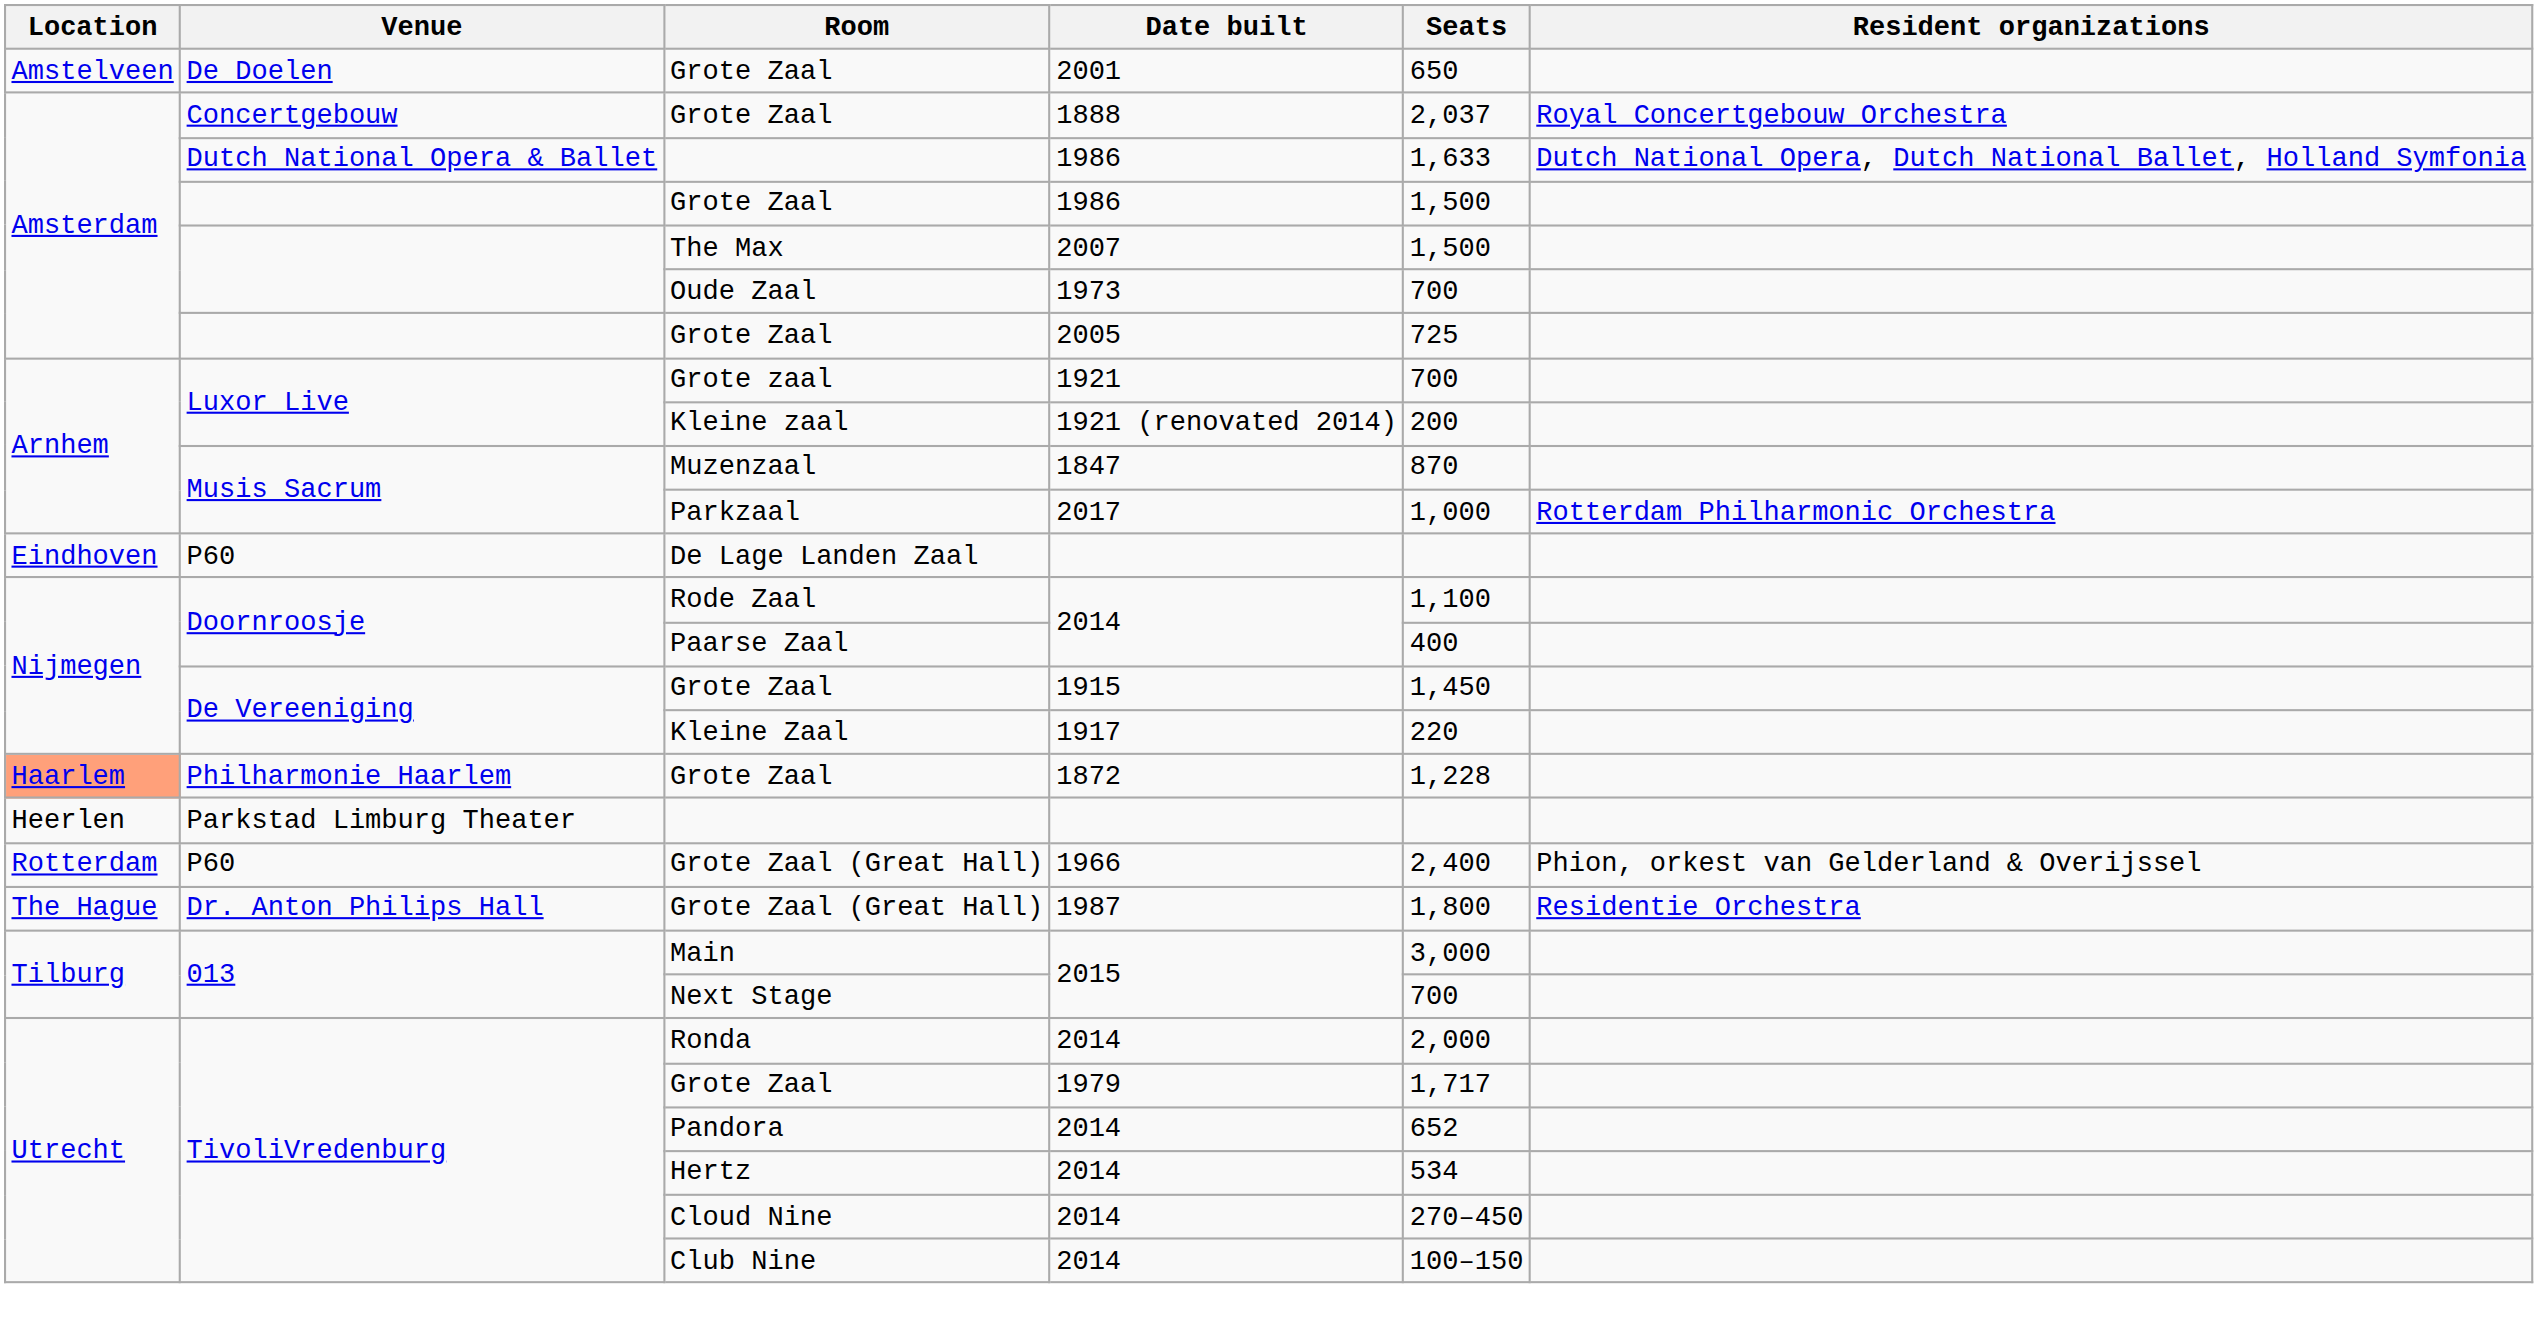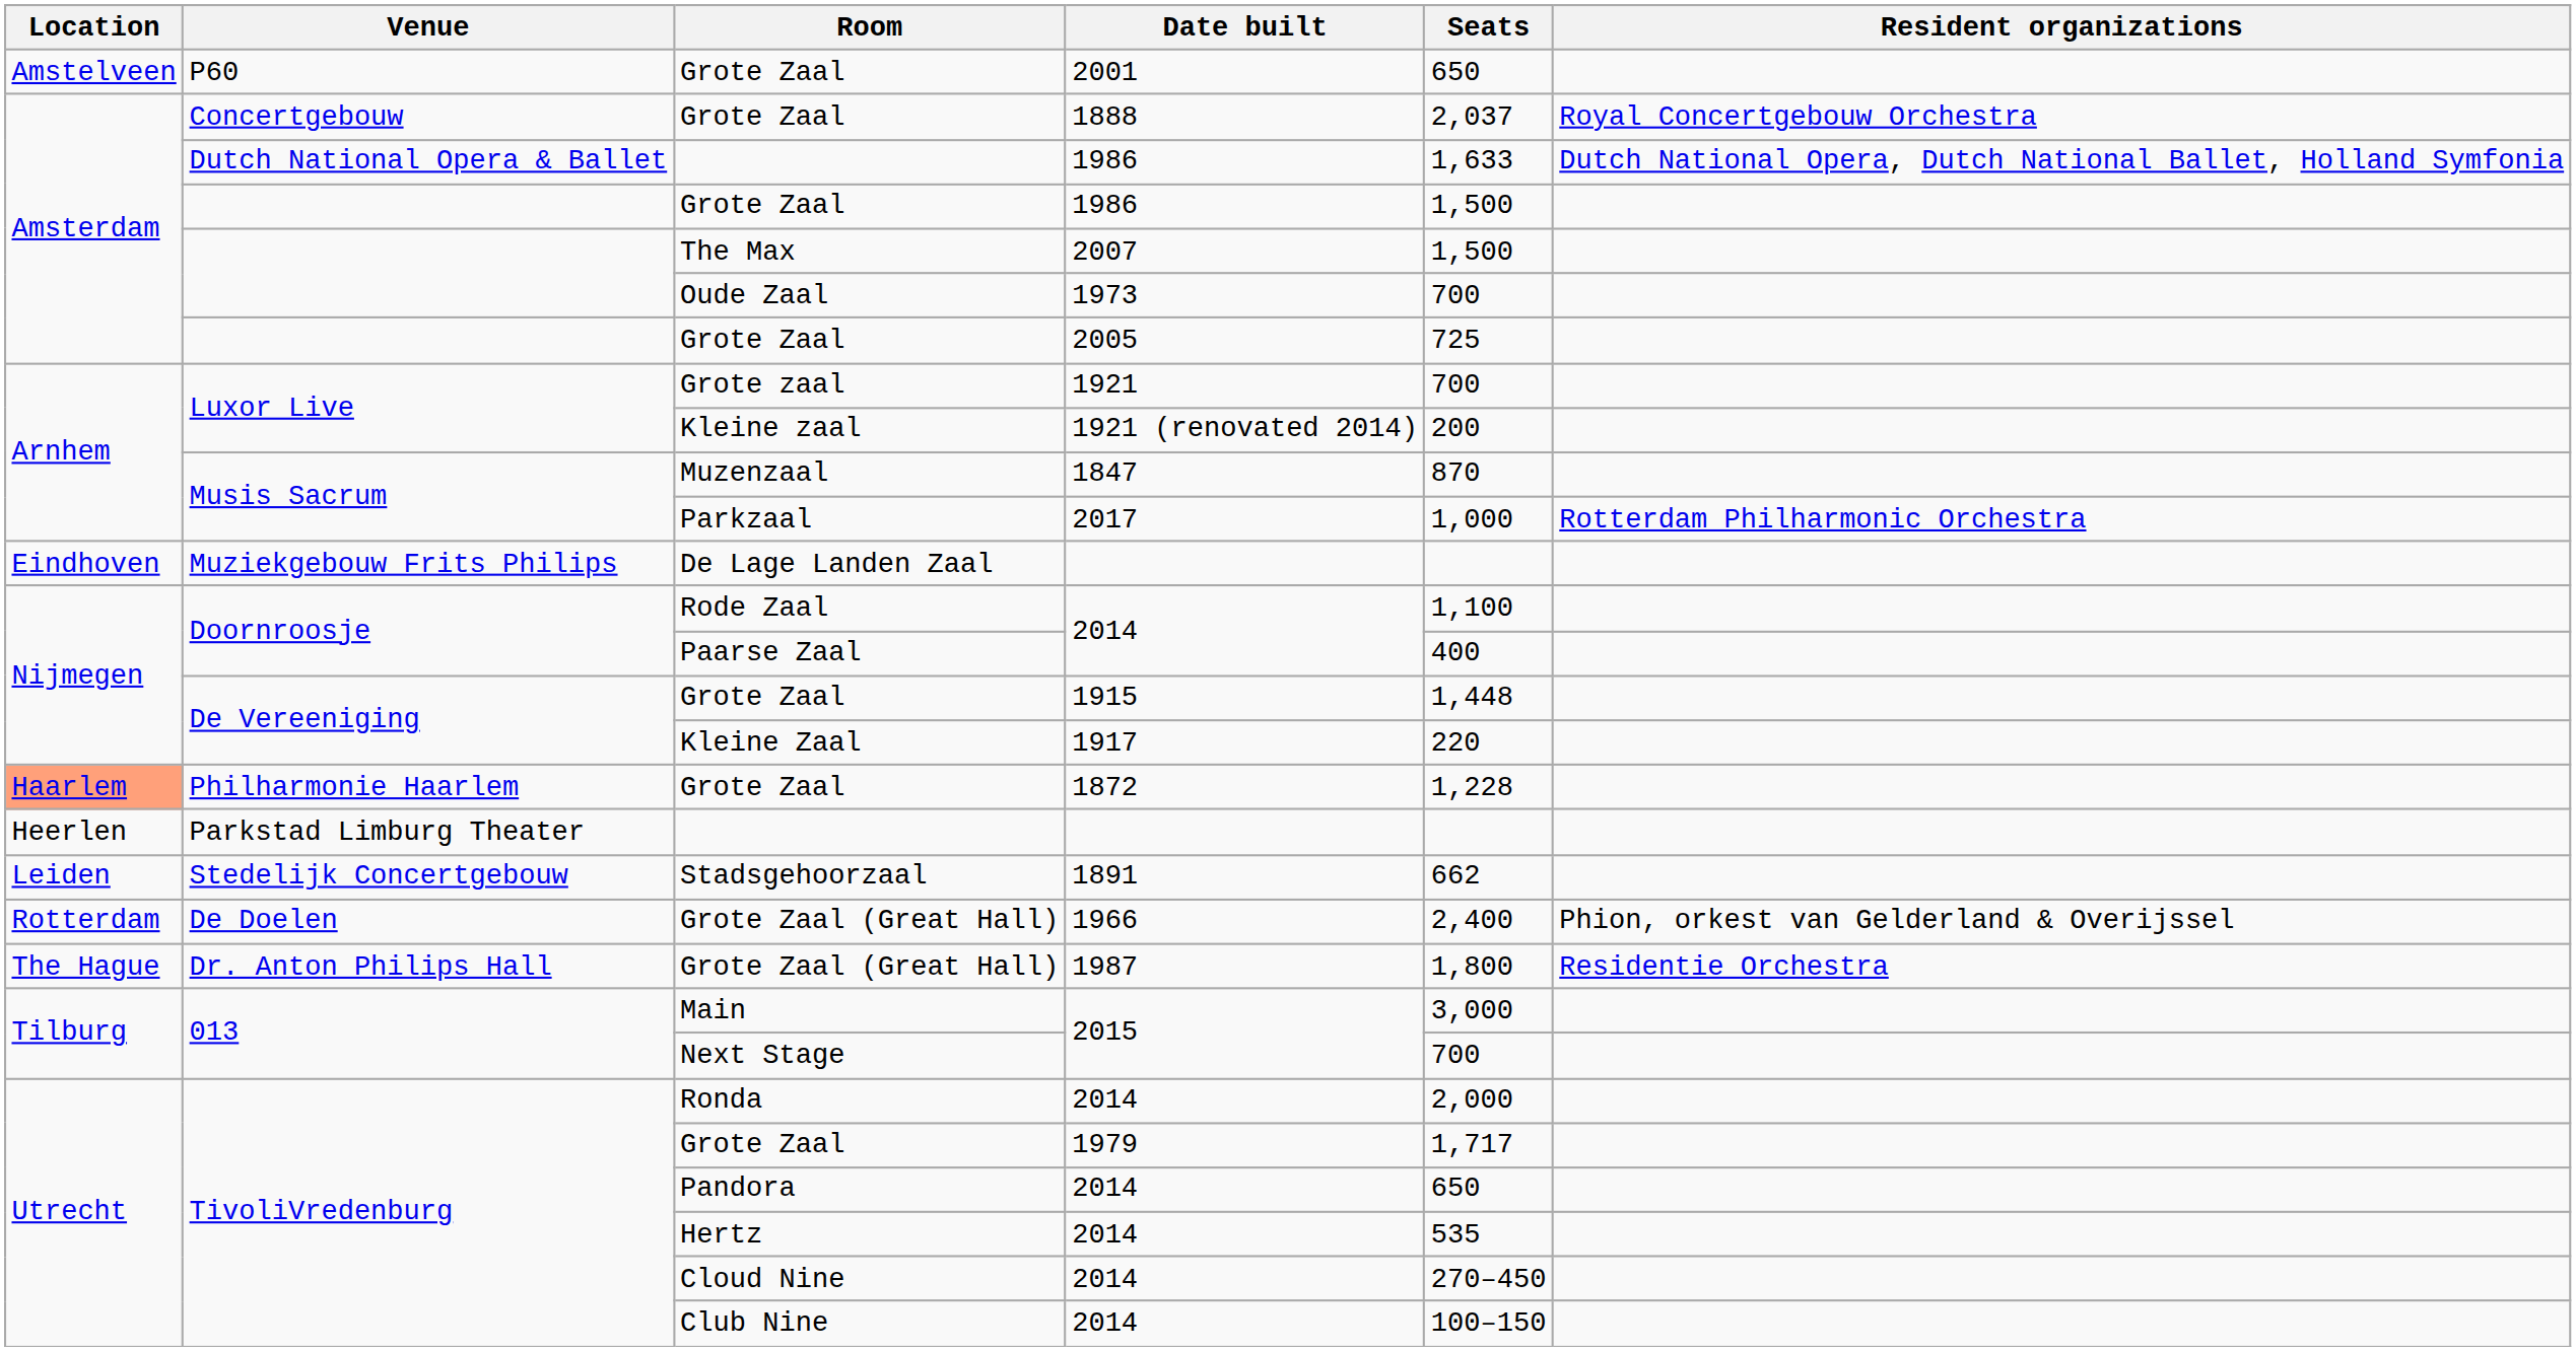 <table class="wikitable">
 <tr>
 <th>Location</th>
 <th>Venue</th>
 <th>Room</th>
 <th>Date built</th>
 <th>Seats</th>
 <th>Resident organizations</th>
 </tr>
 <tr>
 <td><a href='#'>Amstelveen</a></td>
-<td><a href='#'>De Doelen</a></td>
+<td>P60</td>
 <td>Grote Zaal</td>
 <td>2001</td>
 <td>650</td>
 <td></td>
 </tr>
 <tr>
 <td rowspan=6><a href='#'>Amsterdam</a></td>
 <td><a href='#'>Concertgebouw</a></td>
 <td>Grote Zaal</td>
 <td>1888</td>
 <td>2,037</td>
 <td><a href='#'>Royal Concertgebouw Orchestra</a></td>
 </tr>
 <tr>
 <td><a href='#'>Dutch National Opera & Ballet</a></td>
 <td></td>
 <td>1986</td>
 <td>1,633</td>
 <td><a href='#'>Dutch National Opera</a>, <a href='#'>Dutch National Ballet</a>, <a href='#'>Holland Symfonia</a></td>
 </tr>
 <tr>
 <td></td>
 <td>Grote Zaal</td>
 <td>1986</td>
 <td>1,500</td>
 <td></td>
 </tr>
 <tr>
 <td rowspan="2"><em></em></td>
 <td>The Max</td>
 <td>2007</td>
 <td>1,500</td>
 <td></td>
 </tr>
 <tr>
 <td>Oude Zaal</td>
 <td>1973</td>
 <td>700</td>
 <td></td>
 </tr>
 <tr>
 <td></td>
 <td>Grote Zaal</td>
 <td>2005</td>
 <td>725</td>
 <td></td>
 </tr>
 <tr>
 <td rowspan="4"><a href='#'>Arnhem</a></td>
 <td rowspan="2"><a href='#'>Luxor Live</a></td>
 <td>Grote zaal</td>
 <td>1921</td>
 <td>700</td>
 <td></td>
 </tr>
 <tr>
 <td>Kleine zaal</td>
 <td>1921 (renovated 2014)</td>
 <td>200</td>
 <td></td>
 </tr>
 <tr>
 <td rowspan="2"><a href='#'>Musis Sacrum</a></td>
 <td>Muzenzaal</td>
 <td>1847</td>
 <td>870</td>
 <td></td>
 </tr>
 <tr>
 <td>Parkzaal</td>
 <td>2017</td>
 <td>1,000</td>
 <td><a href='#'>Rotterdam Philharmonic Orchestra</a></td>
 </tr>
 <tr>
 <td><a href='#'>Eindhoven</a></td>
-<td>P60</td>
+<td><a href='#'>Muziekgebouw Frits Philips</a></td>
 <td>De Lage Landen Zaal</td>
 <td></td>
 <td></td>
 <td></td>
 </tr>
 <tr>
 <td rowspan="4"><a href='#'>Nijmegen</a></td>
 <td rowspan="2"><a href='#'>Doornroosje</a></td>
 <td>Rode Zaal</td>
 <td rowspan="2">2014</td>
 <td>1,100</td>
 <td></td>
 </tr>
 <tr>
 <td>Paarse Zaal</td>
 <td>400</td>
 <td></td>
 </tr>
 <tr>
 <td rowspan="2"><a href='#'>De Vereeniging</a></td>
 <td>Grote Zaal</td>
 <td>1915</td>
-<td>1,450</td>
+<td>1,448</td>
 <td></td>
 </tr>
 <tr>
 <td>Kleine Zaal</td>
 <td>1917</td>
 <td>220</td>
 <td></td>
 </tr>
 <tr>
 <td style="background: lightsalmon;"><a href='#'>Haarlem</a></td>
 <td><a href='#'>Philharmonie Haarlem</a></td>
 <td>Grote Zaal</td>
 <td>1872</td>
 <td>1,228</td>
 <td></td>
 </tr>
 <tr>
 <td>Heerlen</td>
 <td>Parkstad Limburg Theater</td>
 <td></td>
 <td></td>
 <td></td>
 <td></td>
 </tr>
 <tr>
+<td><a href='#'>Leiden</a></td>
+<td><a href='#'>Stedelijk Concertgebouw</a></td>
+<td>Stadsgehoorzaal</td>
+<td>1891</td>
+<td>662</td>
+<td></td>
+</tr>
+<tr>
 <td><a href='#'>Rotterdam</a></td>
-<td>P60</td>
+<td><a href='#'>De Doelen</a></td>
 <td>Grote Zaal (Great Hall)</td>
 <td>1966</td>
 <td>2,400</td>
 <td>Phion, orkest van Gelderland & Overijssel</td>
 </tr>
 <tr>
 <td><a href='#'>The Hague</a></td>
 <td><a href='#'>Dr. Anton Philips Hall</a></td>
 <td>Grote Zaal (Great Hall)</td>
 <td>1987</td>
 <td>1,800</td>
 <td><a href='#'>Residentie Orchestra</a></td>
 </tr>
 <tr>
 <td rowspan="2"><a href='#'>Tilburg</a></td>
 <td rowspan="2"><a href='#'>013</a></td>
 <td>Main</td>
 <td rowspan="2">2015</td>
 <td>3,000</td>
 <td></td>
 </tr>
 <tr>
 <td>Next Stage</td>
 <td>700</td>
 <td></td>
 </tr>
 <tr>
 <td rowspan="6"><a href='#'>Utrecht</a></td>
 <td rowspan="6"><a href='#'>TivoliVredenburg</a></td>
 <td>Ronda</td>
 <td>2014</td>
 <td>2,000</td>
 <td></td>
 </tr>
 <tr>
 <td>Grote Zaal</td>
 <td>1979</td>
 <td>1,717</td>
 <td></td>
 </tr>
 <tr>
 <td>Pandora</td>
 <td>2014</td>
-<td>652</td>
+<td>650</td>
 <td></td>
 </tr>
 <tr>
 <td>Hertz</td>
 <td>2014</td>
-<td>534</td>
+<td>535</td>
 <td></td>
 </tr>
 <tr>
 <td>Cloud Nine</td>
 <td>2014</td>
 <td>270–450</td>
 <td></td>
 </tr>
 <tr>
 <td>Club Nine</td>
 <td>2014</td>
 <td>100–150</td>
 </tr>
 </table>
